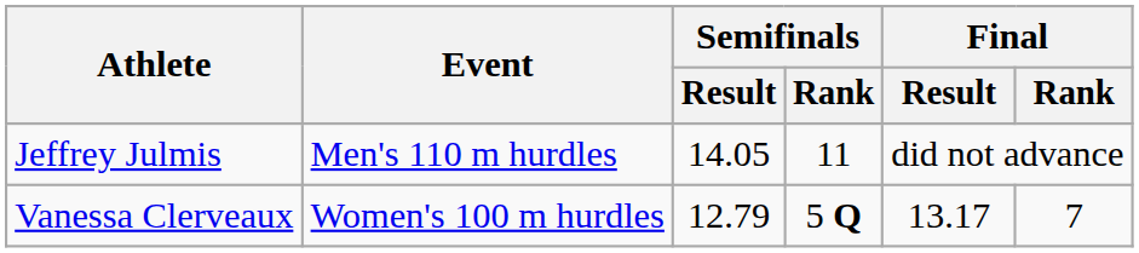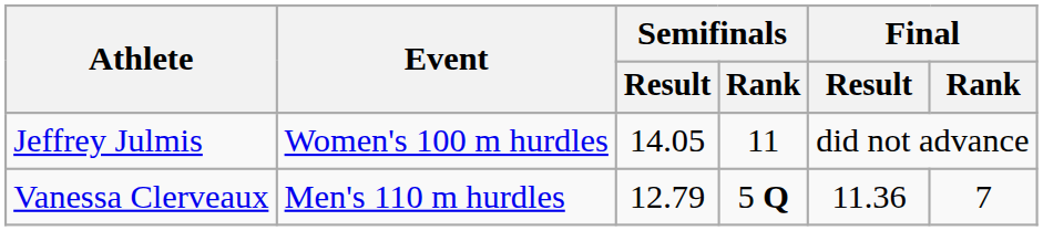 <table class=wikitable style="font-size:90%">
 <tr>
 <th rowspan="2">Athlete</th>
 <th rowspan="2">Event</th>
 <th colspan="2">Semifinals</th>
 <th colspan="2">Final</th>
 </tr>
 <tr style="font-size:95%">
 <th>Result</th>
 <th>Rank</th>
 <th>Result</th>
 <th>Rank</th>
 </tr>
 <tr align=center>
 <td align=left><a href='#'>Jeffrey Julmis</a></td>
-<td align=left><a href='#'>Men's 110 m hurdles</a></td>
+<td align=left><a href='#'>Women's 100 m hurdles</a></td>
 <td>14.05</td>
 <td>11</td>
 <td colspan=2>did not advance</td>
 </tr>
 <tr align=center>
 <td align=left><a href='#'>Vanessa Clerveaux</a></td>
-<td align=left><a href='#'>Women's 100 m hurdles</a></td>
+<td align=left><a href='#'>Men's 110 m hurdles</a></td>
 <td>12.79</td>
 <td>5 <strong>Q</strong></td>
-<td>13.17</td>
+<td>11.36</td>
 <td>7</td>
 </tr>
 </table>
